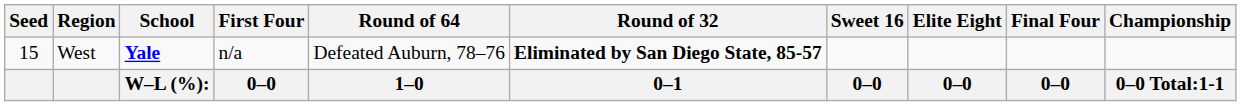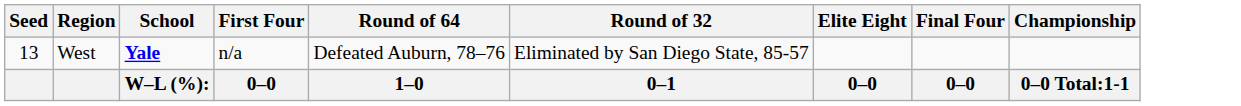 <table class="sortable wikitable" style="white-space:nowrap; font-size:90%">
 <tr>
 <th>Seed</th>
 <th>Region</th>
 <th>School</th>
 <th>First Four</th>
 <th>Round of 64</th>
 <th>Round of 32</th>
-<th>Sweet 16</th>
 <th>Elite Eight</th>
 <th>Final Four</th>
 <th>Championship</th>
 </tr>
 <tr>
-<td align=center>15</td>
+<td align=center>13</td>
 <td>West</td>
 <td><strong><a href='#'>Yale</a></strong></td>
 <td>n/a</td>
 <td>Defeated Auburn, 78–76</td>
-<td><strong>Eliminated by San Diego State, 85-57</strong></td>
-<td></td>
+<td>Eliminated by San Diego State, 85-57</td>
 <td></td>
 <td></td>
 <td></td>
 </tr>
 <tr>
 <th></th>
 <th></th>
 <th>W–L (%):</th>
 <th>0–0 </th>
 <th>1–0 </th>
 <th>0–1 </th>
 <th>0–0 </th>
 <th>0–0 </th>
-<th>0–0 </th>
 <th>0–0 Total:1-1 </th>
 </tr>
 </table>
